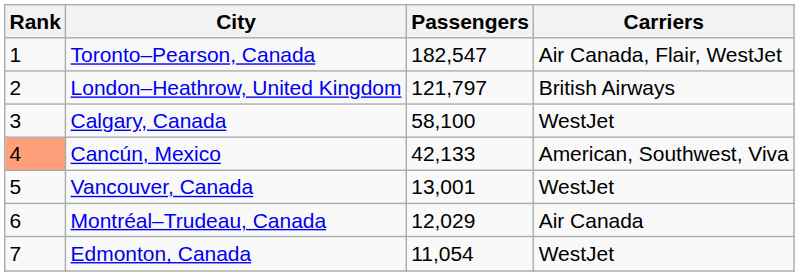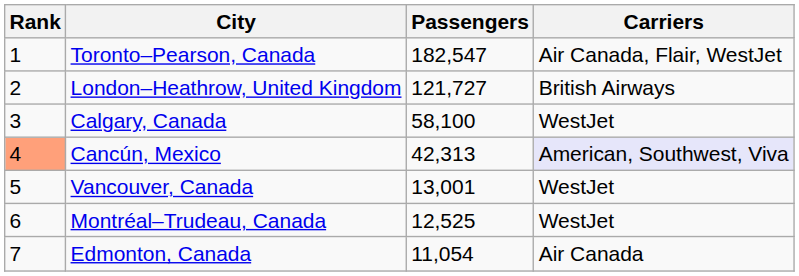 <table class="wikitable sortable" style="font-size: 95%" width= align=>
 <tr>
 <th>Rank</th>
 <th>City</th>
 <th>Passengers</th>
 <th>Carriers</th>
 </tr>
 <tr>
 <td>1</td>
 <td> <a href='#'>Toronto–Pearson, Canada</a></td>
 <td>182,547</td>
 <td>Air Canada, Flair, WestJet</td>
 </tr>
 <tr>
 <td>2</td>
 <td> <a href='#'>London–Heathrow, United Kingdom</a></td>
-<td>121,797</td>
+<td>121,727</td>
 <td>British Airways</td>
 </tr>
 <tr>
 <td>3</td>
 <td> <a href='#'>Calgary, Canada</a></td>
 <td>58,100</td>
 <td>WestJet</td>
 </tr>
 <tr>
 <td style="background: lightsalmon;">4</td>
 <td> <a href='#'>Cancún, Mexico</a></td>
-<td>42,133</td>
-<td>American, Southwest, Viva</td>
+<td>42,313</td>
+<td style="background: lavender;">American, Southwest, Viva</td>
 </tr>
 <tr>
 <td>5</td>
 <td> <a href='#'>Vancouver, Canada</a></td>
 <td>13,001</td>
 <td>WestJet</td>
 </tr>
 <tr>
 <td>6</td>
 <td> <a href='#'>Montréal–Trudeau, Canada</a></td>
-<td>12,029</td>
-<td>Air Canada</td>
+<td>12,525</td>
+<td>WestJet</td>
 </tr>
 <tr>
 <td>7</td>
 <td> <a href='#'>Edmonton, Canada</a></td>
 <td>11,054</td>
-<td>WestJet</td>
+<td>Air Canada</td>
 </tr>
 </table>
